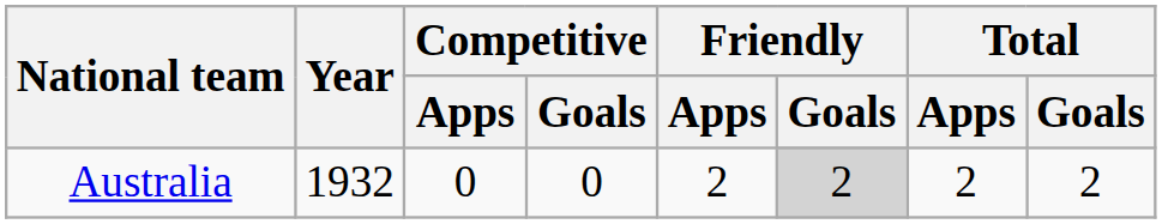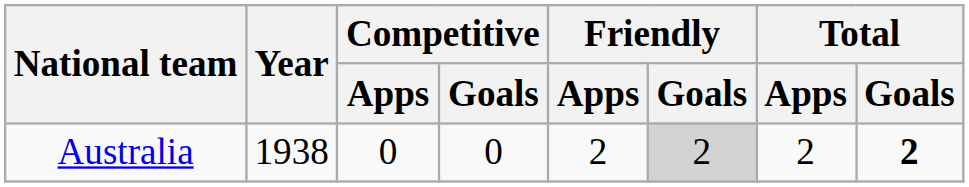 <table class="wikitable" style="text-align:center">
 <tr>
 <th rowspan="2">National team</th>
 <th rowspan="2">Year</th>
 <th colspan="2">Competitive</th>
 <th colspan="2">Friendly</th>
 <th colspan="2">Total</th>
 </tr>
 <tr>
 <th>Apps</th>
 <th>Goals</th>
 <th>Apps</th>
 <th>Goals</th>
 <th>Apps</th>
 <th>Goals</th>
 </tr>
 <tr>
 <td><a href='#'>Australia</a></td>
-<td>1932</td>
+<td>1938</td>
 <td>0</td>
 <td>0</td>
 <td>2</td>
 <td style="background: lightgrey;">2</td>
 <td>2</td>
-<td>2</td>
+<td><strong>2</strong></td>
 </tr>
 </table>
